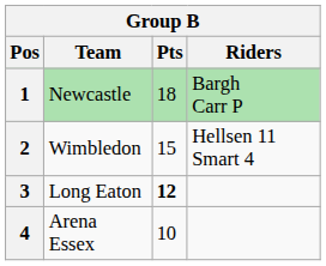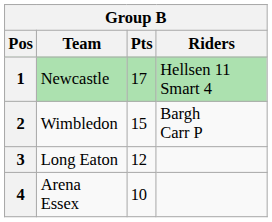 <table class="wikitable">
 <tr>
 <th colspan="4">Group B</th>
 </tr>
 <tr>
 <th width=20>Pos</th>
 <th width=80>Team</th>
 <th width=20>Pts</th>
 <th width=100>Riders</th>
 </tr>
 <tr style="background:#ACE1AF;">
 <th>1</th>
 <td>Newcastle</td>
-<td>18</td>
-<td>Bargh<br>Carr P</td>
+<td>17</td>
+<td>Hellsen 11<br>Smart 4</td>
 </tr>
 <tr>
 <th>2</th>
 <td>Wimbledon</td>
 <td>15</td>
-<td>Hellsen 11<br>Smart 4</td>
+<td>Bargh<br>Carr P</td>
 </tr>
 <tr>
 <th>3</th>
 <td>Long Eaton</td>
-<td><strong>12</strong></td>
+<td>12</td>
 <td></td>
 </tr>
 <tr>
 <th>4</th>
 <td>Arena Essex</td>
 <td>10</td>
 <td></td>
 </tr>
 </table>
